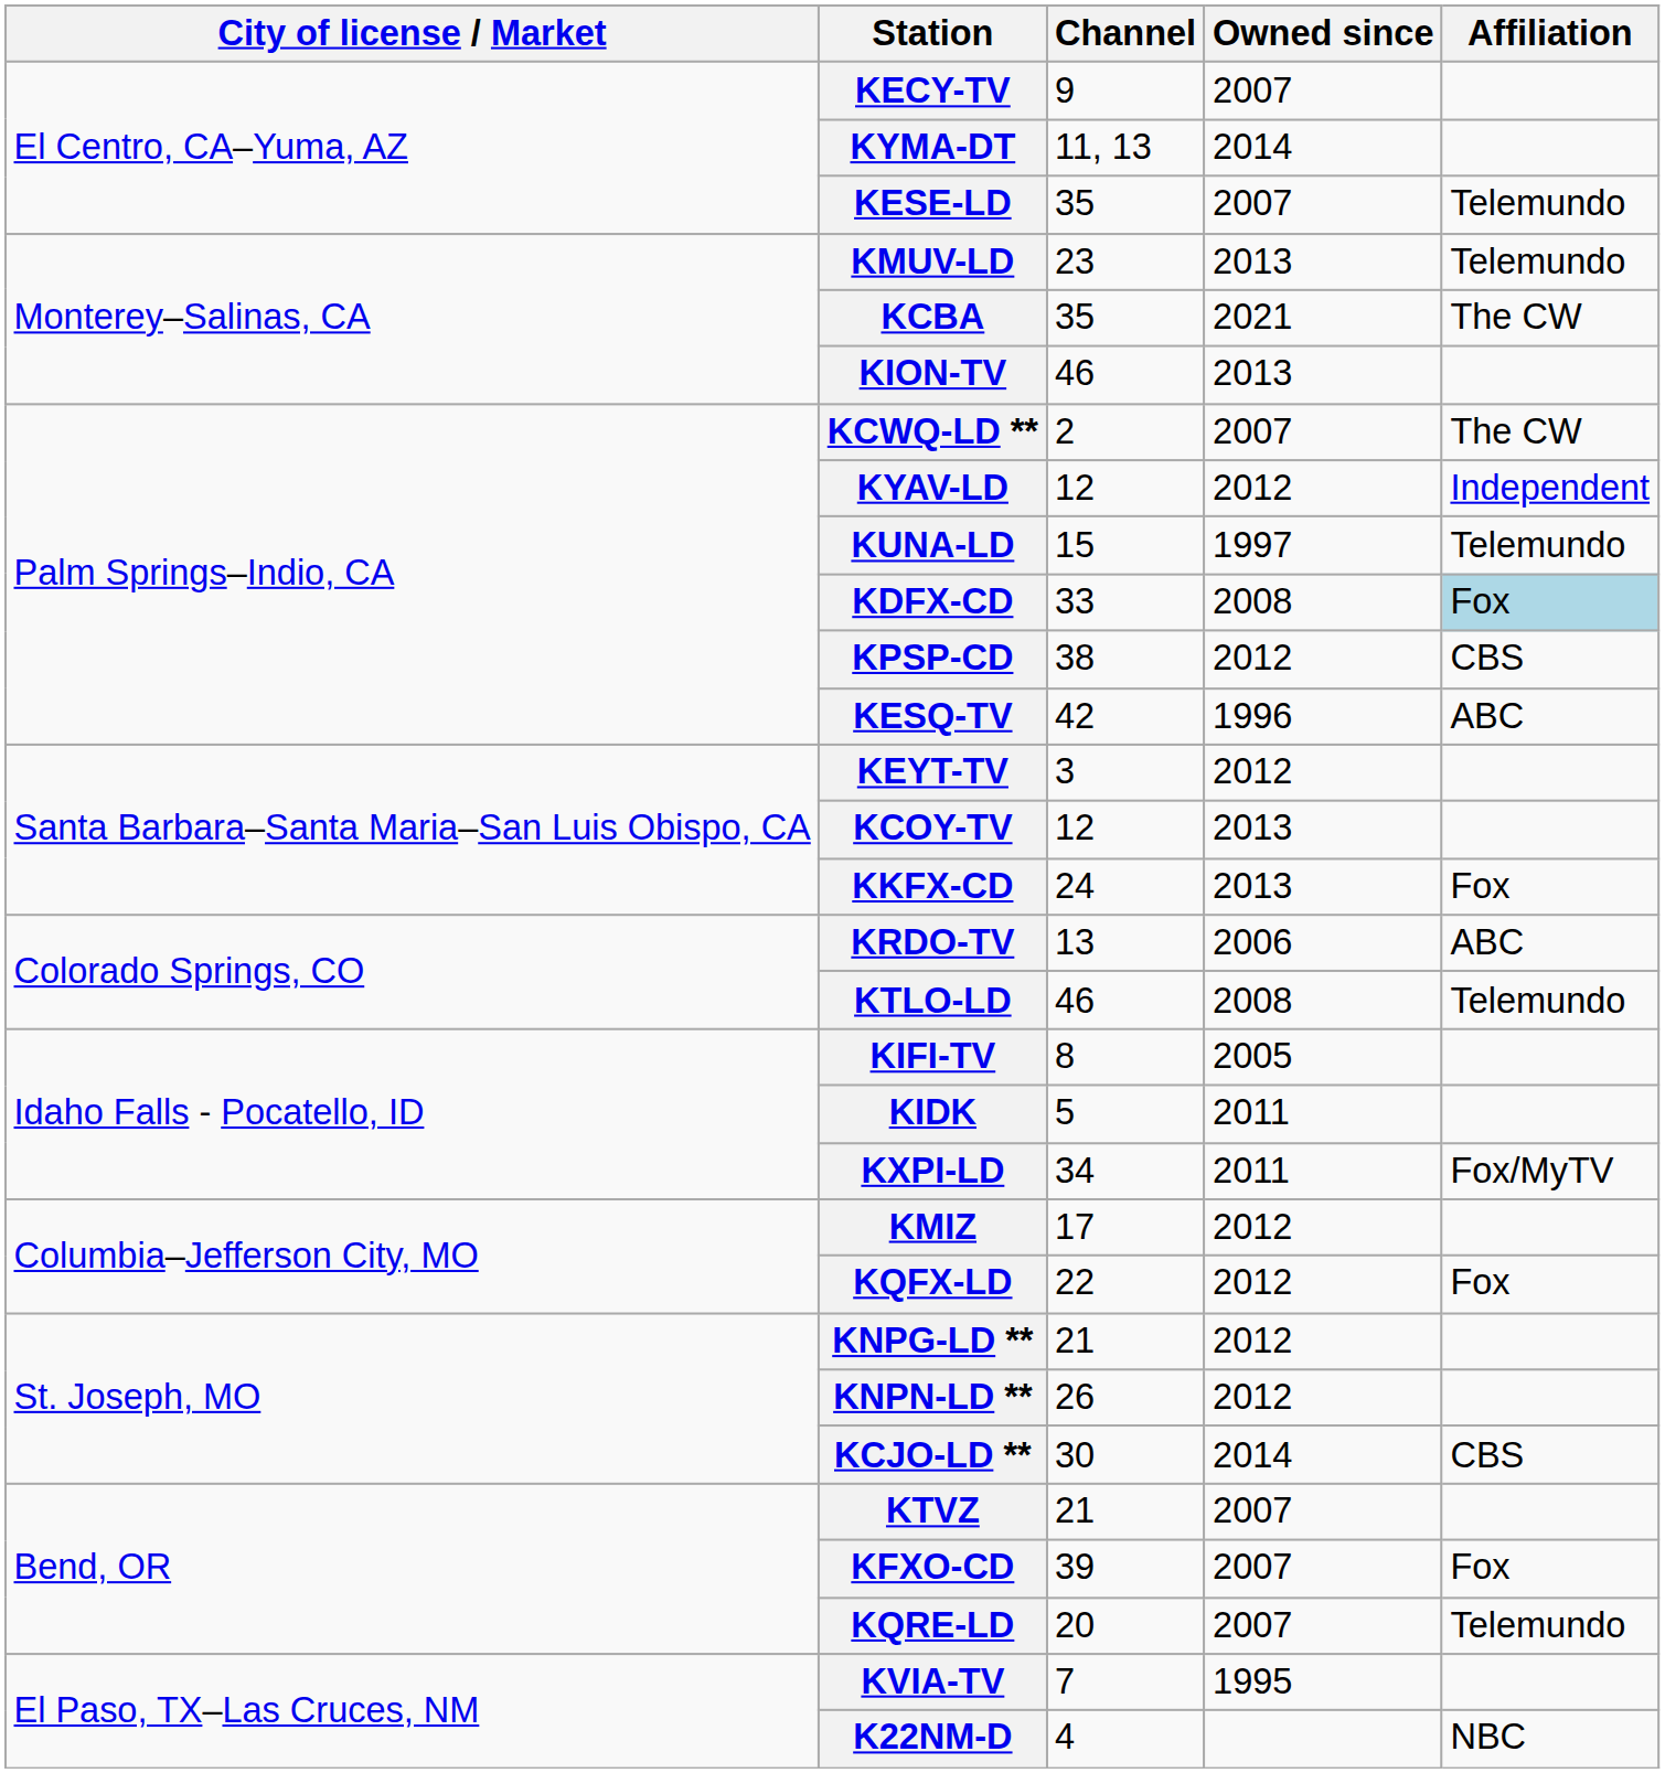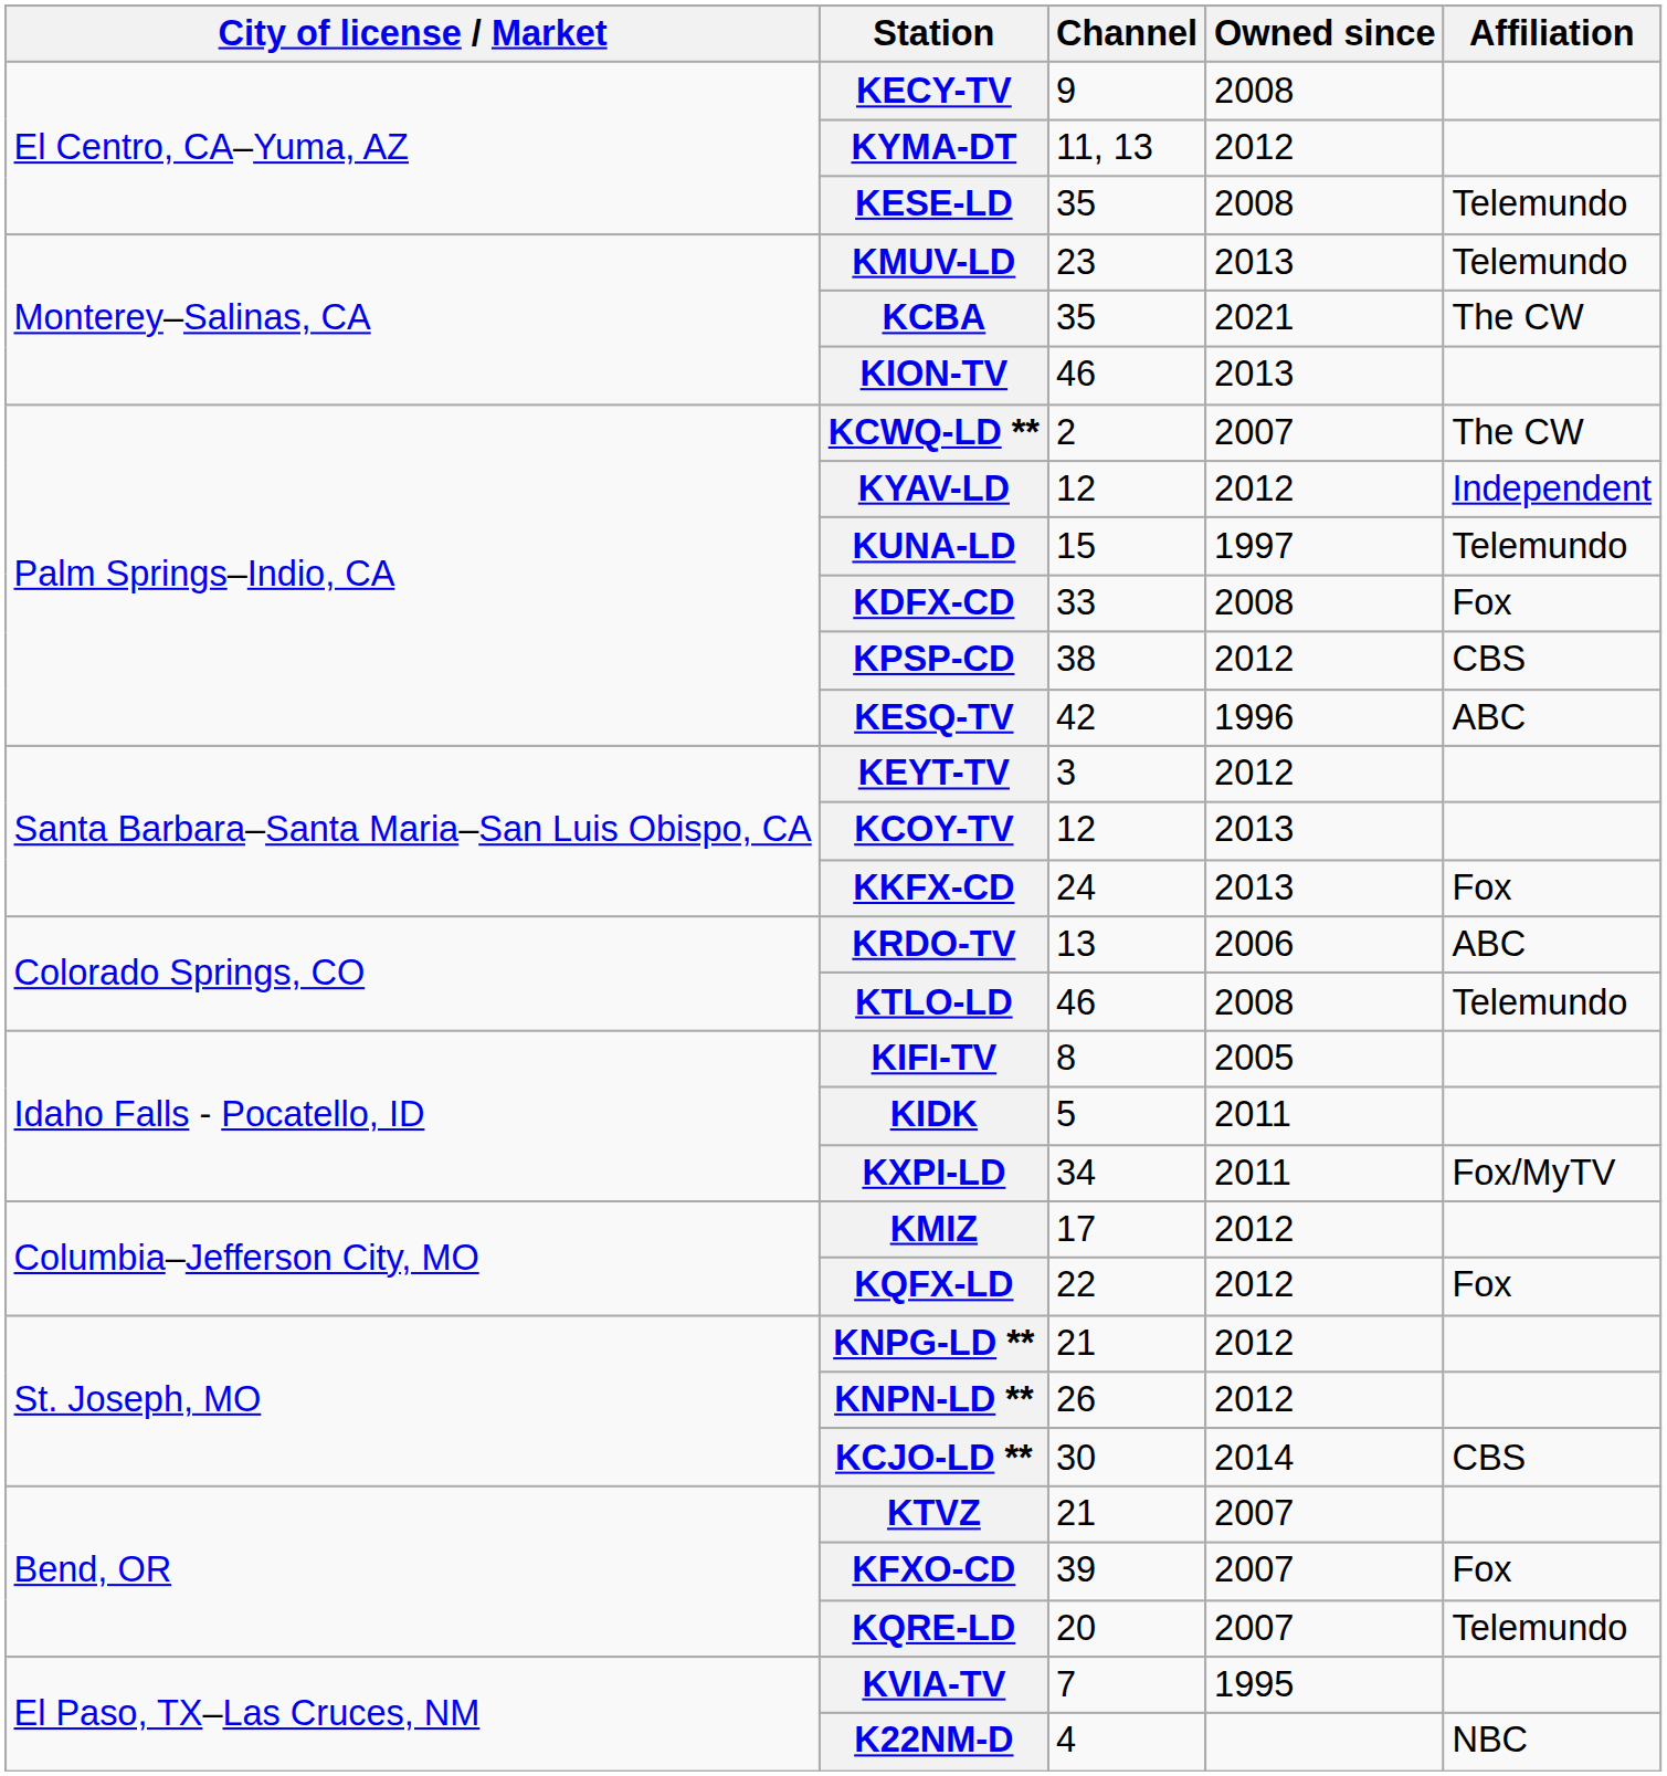 <table class="wikitable">
 <tr>
 <th><a href='#'>City of license</a> / <a href='#'>Market</a></th>
 <th>Station</th>
 <th>Channel</th>
 <th>Owned since</th>
 <th>Affiliation</th>
 </tr>
 <tr>
 <td rowspan="3"><a href='#'>El Centro, CA</a>–<a href='#'>Yuma, AZ</a></td>
 <th><a href='#'>KECY-TV</a></th>
 <td>9</td>
-<td>2007</td>
+<td>2008</td>
 <td></td>
 </tr>
 <tr>
 <th><a href='#'>KYMA-DT</a></th>
 <td>11, 13</td>
-<td>2014</td>
+<td>2012</td>
 <td></td>
 </tr>
 <tr>
 <th><a href='#'>KESE-LD</a></th>
 <td>35</td>
-<td>2007</td>
+<td>2008</td>
 <td>Telemundo</td>
 </tr>
 <tr>
 <td rowspan="3"><a href='#'>Monterey</a>–<a href='#'>Salinas, CA</a></td>
 <th><a href='#'>KMUV-LD</a></th>
 <td>23</td>
 <td>2013</td>
 <td>Telemundo</td>
 </tr>
 <tr>
 <th><a href='#'>KCBA</a></th>
 <td>35</td>
 <td>2021</td>
 <td>The CW</td>
 </tr>
 <tr>
 <th><a href='#'>KION-TV</a></th>
 <td>46</td>
 <td>2013</td>
 <td></td>
 </tr>
 <tr>
 <td rowspan="6"><a href='#'>Palm Springs</a>–<a href='#'>Indio, CA</a></td>
 <th><a href='#'>KCWQ-LD</a> **</th>
 <td>2</td>
 <td>2007</td>
 <td>The CW</td>
 </tr>
 <tr>
 <th><a href='#'>KYAV-LD</a></th>
 <td>12</td>
 <td>2012</td>
 <td><a href='#'>Independent</a></td>
 </tr>
 <tr>
 <th><a href='#'>KUNA-LD</a></th>
 <td>15</td>
 <td>1997</td>
 <td>Telemundo</td>
 </tr>
 <tr>
 <th><a href='#'>KDFX-CD</a></th>
 <td>33</td>
 <td>2008</td>
-<td style="background: lightblue;">Fox</td>
+<td>Fox</td>
 </tr>
 <tr>
 <th><a href='#'>KPSP-CD</a></th>
 <td>38</td>
 <td>2012</td>
 <td>CBS</td>
 </tr>
 <tr>
 <th><a href='#'>KESQ-TV</a></th>
 <td>42</td>
 <td>1996</td>
 <td>ABC</td>
 </tr>
 <tr>
 <td rowspan="3"><a href='#'>Santa Barbara</a>–<a href='#'>Santa Maria</a>–<a href='#'>San Luis Obispo, CA</a></td>
 <th><a href='#'>KEYT-TV</a></th>
 <td>3</td>
 <td>2012</td>
 <td></td>
 </tr>
 <tr>
 <th><a href='#'>KCOY-TV</a></th>
 <td>12</td>
 <td>2013</td>
 <td></td>
 </tr>
 <tr>
 <th><a href='#'>KKFX-CD</a></th>
 <td>24</td>
 <td>2013</td>
 <td>Fox</td>
 </tr>
 <tr>
 <td rowspan="2"><a href='#'>Colorado Springs, CO</a></td>
 <th><a href='#'>KRDO-TV</a></th>
 <td>13</td>
 <td>2006</td>
 <td>ABC</td>
 </tr>
 <tr>
 <th><a href='#'>KTLO-LD</a></th>
 <td>46</td>
 <td>2008</td>
 <td>Telemundo</td>
 </tr>
 <tr>
 <td rowspan="3"><a href='#'>Idaho Falls</a> - <a href='#'>Pocatello, ID</a></td>
 <th><a href='#'>KIFI-TV</a></th>
 <td>8</td>
 <td>2005</td>
 <td></td>
 </tr>
 <tr>
 <th><a href='#'>KIDK</a></th>
 <td>5</td>
 <td>2011</td>
 <td></td>
 </tr>
 <tr>
 <th><a href='#'>KXPI-LD</a></th>
 <td>34</td>
 <td>2011</td>
 <td>Fox/MyTV</td>
 </tr>
 <tr>
 <td rowspan="2"><a href='#'>Columbia</a>–<a href='#'>Jefferson City, MO</a></td>
 <th><a href='#'>KMIZ</a></th>
 <td>17</td>
 <td>2012</td>
 <td></td>
 </tr>
 <tr>
 <th><a href='#'>KQFX-LD</a></th>
 <td>22</td>
 <td>2012</td>
 <td>Fox</td>
 </tr>
 <tr>
 <td rowspan="3"><a href='#'>St. Joseph, MO</a></td>
 <th><a href='#'>KNPG-LD</a> **</th>
 <td>21</td>
 <td>2012</td>
 <td></td>
 </tr>
 <tr>
 <th><a href='#'>KNPN-LD</a> **</th>
 <td>26</td>
 <td>2012</td>
 <td></td>
 </tr>
 <tr>
 <th><a href='#'>KCJO-LD</a> **</th>
 <td>30</td>
 <td>2014</td>
 <td>CBS</td>
 </tr>
 <tr>
 <td rowspan="3"><a href='#'>Bend, OR</a></td>
 <th><a href='#'>KTVZ</a></th>
 <td>21</td>
 <td>2007</td>
 <td></td>
 </tr>
 <tr>
 <th><a href='#'>KFXO-CD</a></th>
 <td>39</td>
 <td>2007</td>
 <td>Fox</td>
 </tr>
 <tr>
 <th><a href='#'>KQRE-LD</a></th>
 <td>20</td>
 <td>2007</td>
 <td>Telemundo</td>
 </tr>
 <tr>
 <td rowspan="2"><a href='#'>El Paso, TX</a>–<a href='#'>Las Cruces, NM</a></td>
 <th><a href='#'>KVIA-TV</a></th>
 <td>7</td>
 <td>1995</td>
 <td></td>
 </tr>
 <tr>
 <th><a href='#'>K22NM-D</a></th>
 <td>4</td>
 <td></td>
 <td>NBC</td>
 </tr>
 </table>
